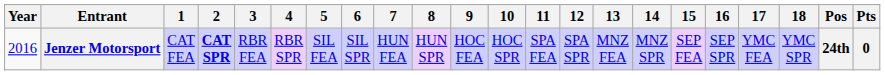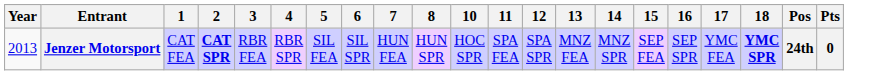 <table class="wikitable" style="text-align:center; font-size:85%">
 <tr>
 <th>Year</th>
 <th>Entrant</th>
 <th>1</th>
 <th>2</th>
 <th>3</th>
 <th>4</th>
 <th>5</th>
 <th>6</th>
 <th>7</th>
 <th>8</th>
-<th>9</th>
 <th>10</th>
 <th>11</th>
 <th>12</th>
 <th>13</th>
 <th>14</th>
 <th>15</th>
 <th>16</th>
 <th>17</th>
 <th>18</th>
 <th>Pos</th>
 <th>Pts</th>
 </tr>
 <tr>
-<td><a href='#'>2016</a></td>
+<td><a href='#'>2013</a></td>
 <th nowrap><a href='#'>Jenzer Motorsport</a></th>
 <td style="background:#CFCFFF;"><a href='#'>CAT<br>FEA</a><br></td>
 <td style="background:#CFCFFF;"><strong><a href='#'>CAT<br>SPR</a><br></strong></td>
 <td style="background:#CFCFFF;"><a href='#'>RBR<br>FEA</a><br></td>
 <td style="background:#EFCFFF;"><a href='#'>RBR<br>SPR</a><br></td>
 <td style="background:#CFCFFF;"><a href='#'>SIL<br>FEA</a> <br></td>
 <td style="background:#CFCFFF;"><a href='#'>SIL<br>SPR</a> <br></td>
 <td style="background:#CFCFFF;"><a href='#'>HUN<br>FEA</a><br></td>
 <td style="background:#EFCFFF;"><a href='#'>HUN<br>SPR</a><br></td>
-<td style="background:#CFCFFF;"><a href='#'>HOC<br>FEA</a> <br></td>
 <td style="background:#CFCFFF;"><a href='#'>HOC<br>SPR</a> <br></td>
 <td style="background:#CFCFFF;"><a href='#'>SPA<br>FEA</a> <br></td>
 <td style="background:#CFCFFF;"><a href='#'>SPA<br>SPR</a> <br></td>
 <td style="background:#CFCFFF;"><a href='#'>MNZ<br>FEA</a> <br></td>
 <td style="background:#CFCFFF;"><a href='#'>MNZ<br>SPR</a> <br></td>
 <td style="background:#EFCFFF;"><a href='#'>SEP<br>FEA</a><br></td>
 <td style="background:#CFCFFF;"><a href='#'>SEP<br>SPR</a> <br></td>
 <td style="background:#CFCFFF;"><a href='#'>YMC<br>FEA</a> <br></td>
-<td style="background:#CFCFFF;"><a href='#'>YMC<br>SPR</a> <br></td>
+<td style="background:#CFCFFF;"><strong><a href='#'>YMC<br>SPR</a> <br></strong></td>
 <th>24th</th>
 <th>0</th>
 </tr>
 </table>
